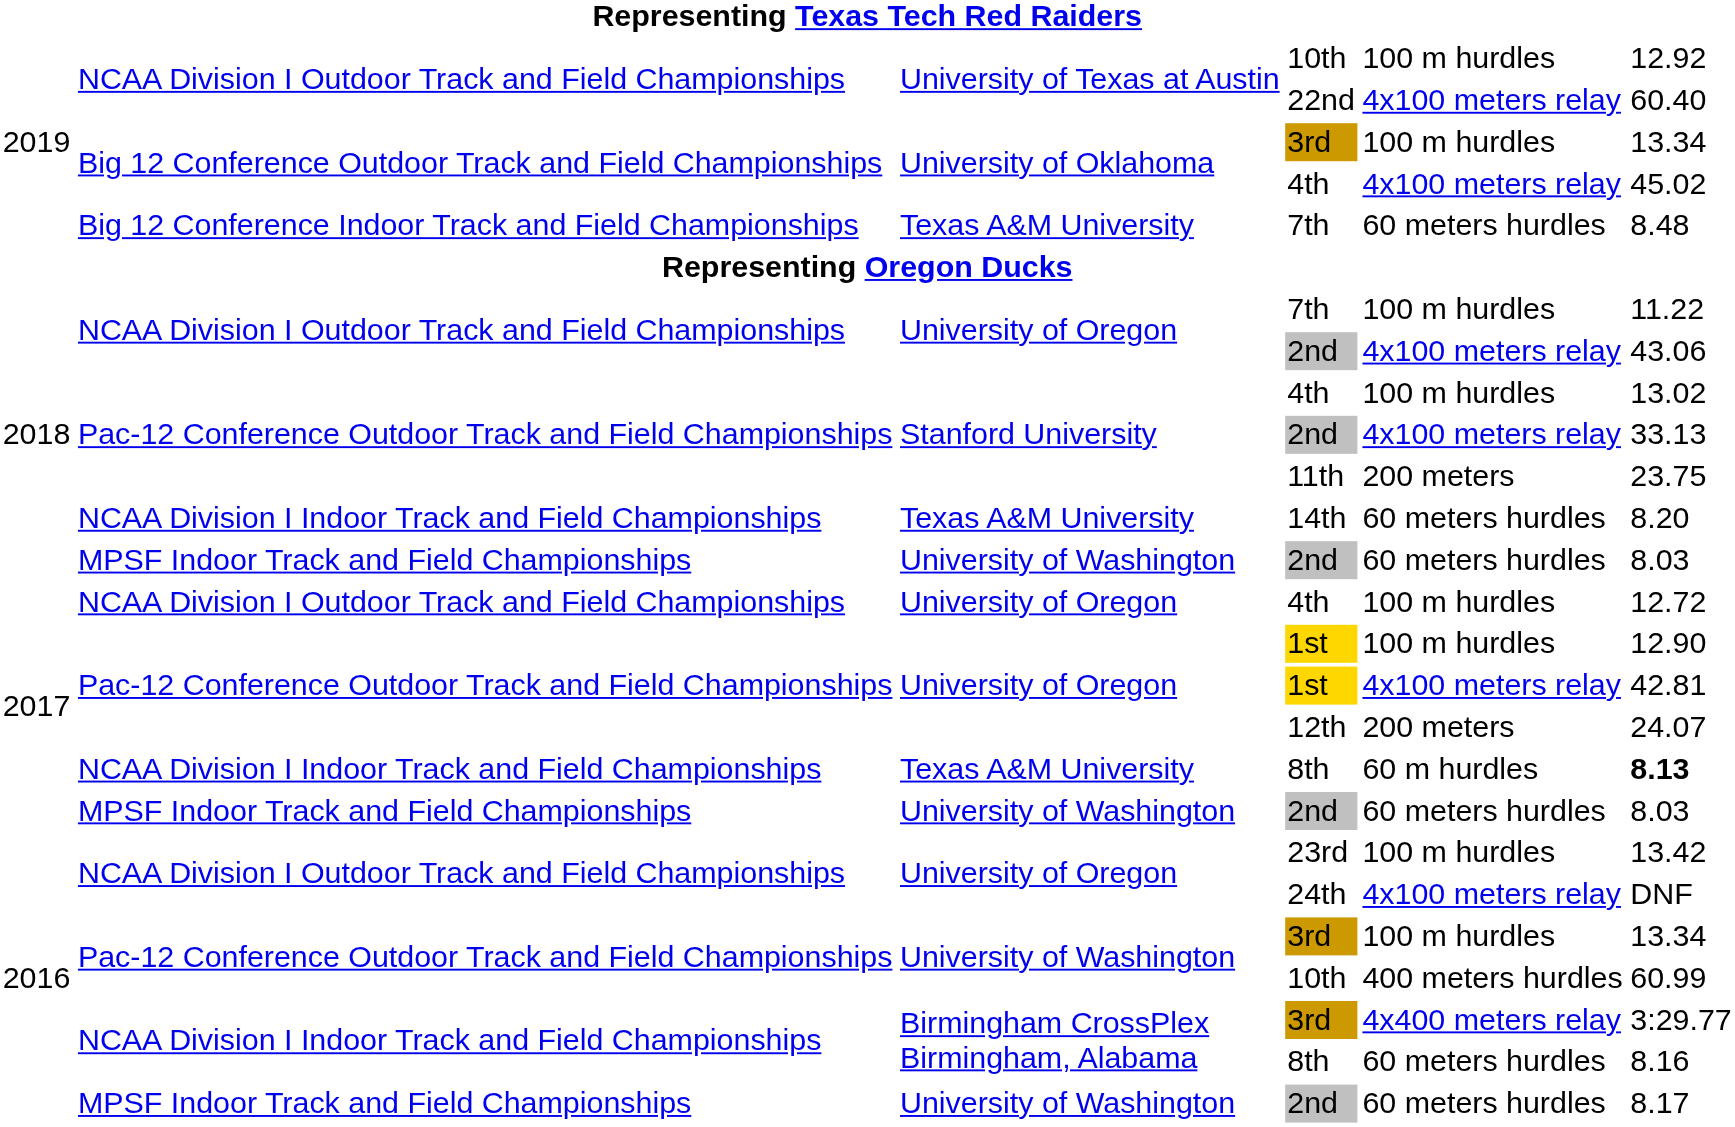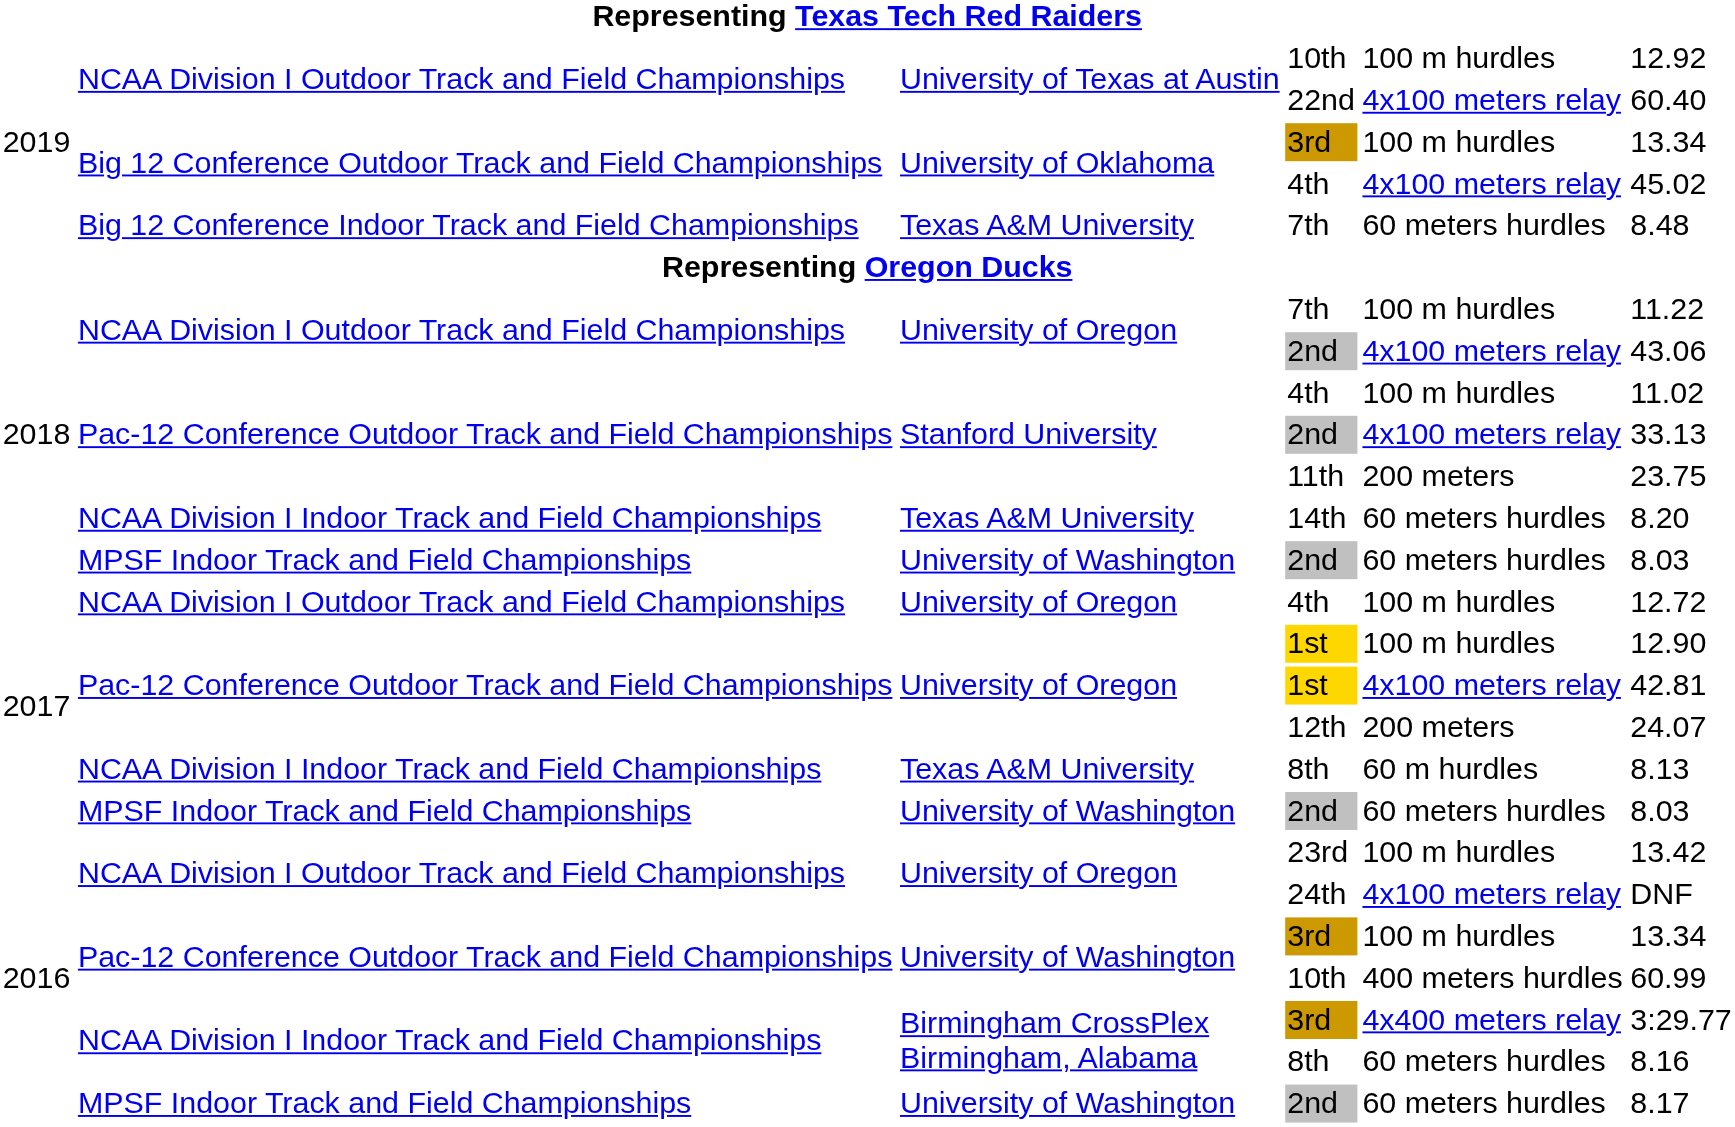 <table>
 <tr>
 <th colspan=6>Representing <a href='#'>Texas Tech Red Raiders</a></th>
 </tr>
 <tr>
 <td rowspan=5>2019</td>
 <td rowspan=2><a href='#'>NCAA Division I Outdoor Track and Field Championships</a></td>
 <td rowspan=2><a href='#'>University of Texas at Austin</a></td>
 <td>10th</td>
 <td>100 m hurdles</td>
 <td>12.92</td>
 </tr>
 <tr>
 <td>22nd</td>
 <td><a href='#'>4x100 meters relay</a></td>
 <td>60.40</td>
 </tr>
 <tr>
 <td rowspan=2><a href='#'>Big 12 Conference Outdoor Track and Field Championships</a></td>
 <td rowspan=2><a href='#'>University of Oklahoma</a></td>
 <td bgcolor=cc9900>3rd</td>
 <td>100 m hurdles</td>
 <td>13.34</td>
 </tr>
 <tr>
 <td>4th</td>
 <td><a href='#'>4x100 meters relay</a></td>
 <td>45.02</td>
 </tr>
 <tr>
 <td rowspan=1><a href='#'>Big 12 Conference Indoor Track and Field Championships</a></td>
 <td rowspan=1><a href='#'>Texas A&M University</a></td>
 <td>7th</td>
 <td>60 meters hurdles</td>
 <td>8.48</td>
 </tr>
 <tr>
 <th colspan=6>Representing <a href='#'>Oregon Ducks</a></th>
 </tr>
 <tr>
 <td rowspan=7>2018</td>
 <td rowspan=2><a href='#'>NCAA Division I Outdoor Track and Field Championships</a></td>
 <td rowspan=2><a href='#'>University of Oregon</a></td>
 <td>7th</td>
 <td>100 m hurdles</td>
 <td>11.22</td>
 </tr>
 <tr>
 <td bgcolor=silver>2nd</td>
 <td><a href='#'>4x100 meters relay</a></td>
 <td>43.06</td>
 </tr>
 <tr>
 <td rowspan=3><a href='#'>Pac-12 Conference Outdoor Track and Field Championships</a></td>
 <td rowspan=3><a href='#'>Stanford University</a></td>
 <td>4th</td>
 <td>100 m hurdles</td>
-<td>13.02</td>
+<td>11.02</td>
 </tr>
 <tr>
 <td bgcolor=silver>2nd</td>
 <td><a href='#'>4x100 meters relay</a></td>
 <td>33.13</td>
 </tr>
 <tr>
 <td>11th</td>
 <td>200 meters</td>
 <td>23.75</td>
 </tr>
 <tr>
 <td rowspan=1><a href='#'>NCAA Division I Indoor Track and Field Championships</a></td>
 <td rowspan=1><a href='#'>Texas A&M University</a></td>
 <td>14th</td>
 <td>60 meters hurdles</td>
 <td>8.20</td>
 </tr>
 <tr>
 <td rowspan=1><a href='#'>MPSF Indoor Track and Field Championships</a></td>
 <td rowspan=1><a href='#'>University of Washington</a></td>
 <td bgcolor=silver>2nd</td>
 <td>60 meters hurdles</td>
 <td>8.03</td>
 </tr>
 <tr>
 <td rowspan=6>2017</td>
 <td rowspan=1><a href='#'>NCAA Division I Outdoor Track and Field Championships</a></td>
 <td rowspan=1><a href='#'>University of Oregon</a></td>
 <td>4th</td>
 <td>100 m hurdles</td>
 <td>12.72</td>
 </tr>
 <tr>
 <td rowspan=3><a href='#'>Pac-12 Conference Outdoor Track and Field Championships</a></td>
 <td rowspan=3><a href='#'>University of Oregon</a></td>
 <td bgcolor=gold>1st</td>
 <td>100 m hurdles</td>
 <td>12.90</td>
 </tr>
 <tr>
 <td bgcolor=gold>1st</td>
 <td><a href='#'>4x100 meters relay</a></td>
 <td>42.81</td>
 </tr>
 <tr>
 <td>12th</td>
 <td>200 meters</td>
 <td>24.07</td>
 </tr>
 <tr>
 <td rowspan=1><a href='#'>NCAA Division I Indoor Track and Field Championships</a></td>
 <td rowspan=1><a href='#'>Texas A&M University</a></td>
 <td>8th</td>
 <td>60 m hurdles</td>
-<td><strong>8.13</strong></td>
+<td>8.13</td>
 </tr>
 <tr>
 <td rowspan=1><a href='#'>MPSF Indoor Track and Field Championships</a></td>
 <td rowspan=1><a href='#'>University of Washington</a></td>
 <td bgcolor=silver>2nd</td>
 <td>60 meters hurdles</td>
 <td>8.03</td>
 </tr>
 <tr>
 <td rowspan=7>2016</td>
 <td rowspan=2><a href='#'>NCAA Division I Outdoor Track and Field Championships</a></td>
 <td rowspan=2><a href='#'>University of Oregon</a></td>
 <td>23rd</td>
 <td>100 m hurdles</td>
 <td>13.42</td>
 </tr>
 <tr>
 <td>24th</td>
 <td><a href='#'>4x100 meters relay</a></td>
 <td>DNF</td>
 </tr>
 <tr>
 <td rowspan=2><a href='#'>Pac-12 Conference Outdoor Track and Field Championships</a></td>
 <td rowspan=2><a href='#'>University of Washington</a></td>
 <td bgcolor=cc9900>3rd</td>
 <td>100 m hurdles</td>
 <td>13.34</td>
 </tr>
 <tr>
 <td>10th</td>
 <td>400 meters hurdles</td>
 <td>60.99</td>
 </tr>
 <tr>
 <td rowspan=2><a href='#'>NCAA Division I Indoor Track and Field Championships</a></td>
 <td rowspan=2><a href='#'>Birmingham CrossPlex</a><br><a href='#'>Birmingham, Alabama</a></td>
 <td bgcolor=cc9900>3rd</td>
 <td><a href='#'>4x400 meters relay</a></td>
 <td>3:29.77</td>
 </tr>
 <tr>
 <td>8th</td>
 <td>60 meters hurdles</td>
 <td>8.16</td>
 </tr>
 <tr>
 <td rowspan=1><a href='#'>MPSF Indoor Track and Field Championships</a></td>
 <td rowspan=1><a href='#'>University of Washington</a></td>
 <td bgcolor=silver>2nd</td>
 <td>60 meters hurdles</td>
 <td>8.17</td>
 </tr>
 <tr>
 </tr>
 </table>
